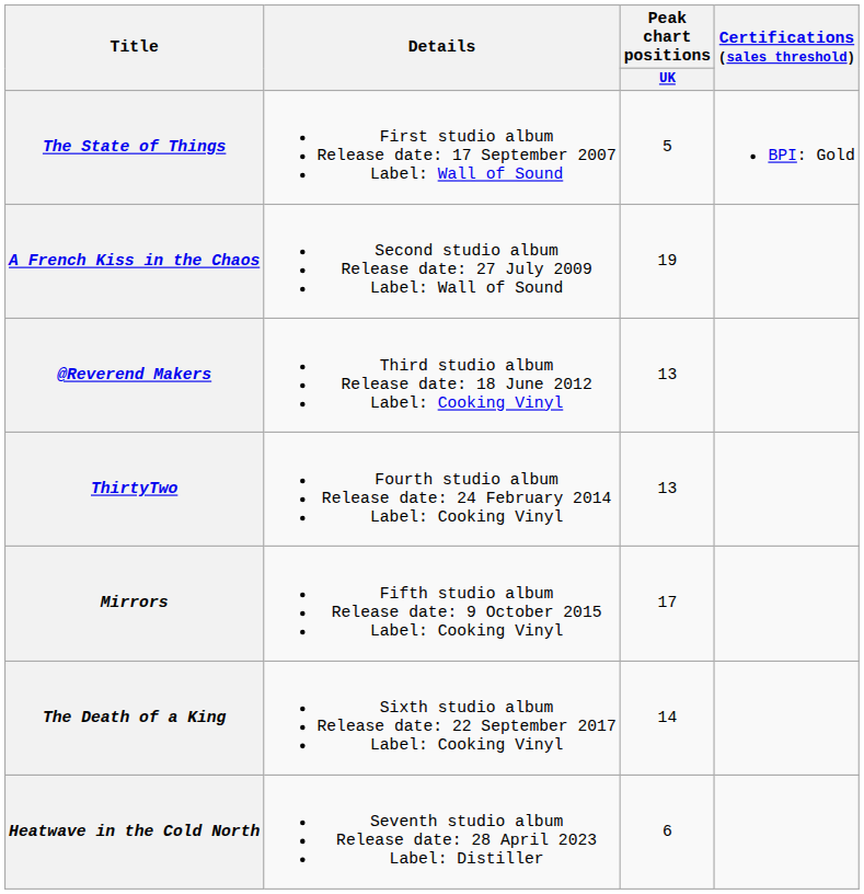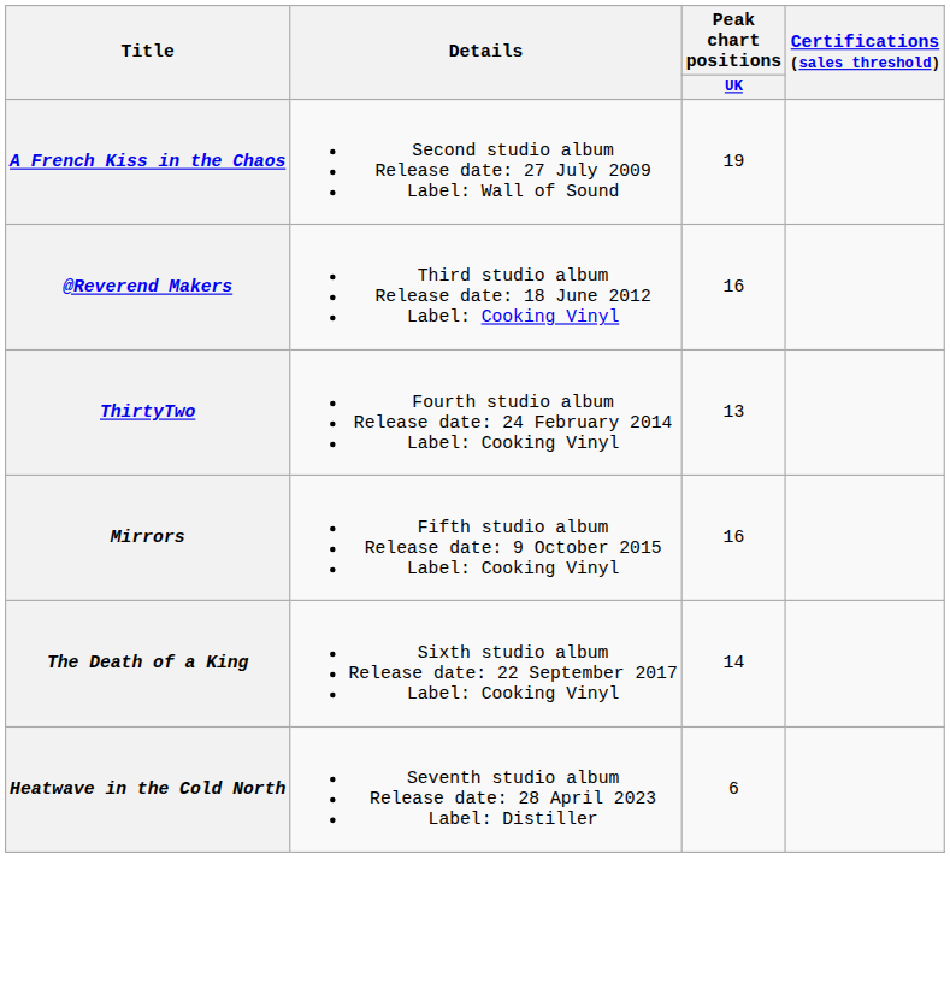 <table class="wikitable plainrowheaders" style="text-align:center;">
 <tr>
 <th scope="col" rowspan="2">Title</th>
 <th scope="col" rowspan="2">Details</th>
 <th scope="col" colspan="1">Peak chart positions</th>
 <th scope="col" rowspan="2"><a href='#'>Certifications</a><br><small>(<a href='#'>sales threshold</a>)</small></th>
 </tr>
 <tr>
 <th scope="col" style="width:3em;font-size:85%;"><a href='#'>UK</a><br></th>
 </tr>
 <tr>
-<th scope="row"><em><a href='#'>The State of Things</a></em></th>
-<td><br><ul><li>First studio album</li><li>Release date: 17 September 2007</li><li>Label: <a href='#'>Wall of Sound</a></li></ul></td>
-<td>5</td>
-<td><br><ul><li><a href='#'>BPI</a>: Gold</li></ul></td>
-</tr>
-<tr>
 <th scope="row"><em><a href='#'>A French Kiss in the Chaos</a></em></th>
 <td><br><ul><li>Second studio album</li><li>Release date: 27 July 2009</li><li>Label: Wall of Sound</li></ul></td>
 <td>19</td>
 <td></td>
 </tr>
 <tr>
 <th scope="row"><em><a href='#'>@Reverend Makers</a></em></th>
 <td><br><ul><li>Third studio album</li><li>Release date: 18 June 2012</li><li>Label: <a href='#'>Cooking Vinyl</a></li></ul></td>
-<td>13</td>
+<td>16</td>
 <td></td>
 </tr>
 <tr>
 <th scope="row"><em><a href='#'>ThirtyTwo</a></em></th>
 <td><br><ul><li>Fourth studio album</li><li>Release date: 24 February 2014</li><li>Label: Cooking Vinyl</li></ul></td>
 <td>13</td>
 <td></td>
 </tr>
 <tr>
 <th scope="row"><em>Mirrors</em></th>
 <td><br><ul><li>Fifth studio album</li><li>Release date: 9 October 2015</li><li>Label: Cooking Vinyl</li></ul></td>
-<td>17</td>
+<td>16</td>
 <td></td>
 </tr>
 <tr>
 <th scope="row"><em>The Death of a King</em></th>
 <td><br><ul><li>Sixth studio album</li><li>Release date: 22 September 2017</li><li>Label: Cooking Vinyl</li></ul></td>
 <td>14</td>
 <td></td>
 </tr>
 <tr>
 <th scope="row"><em>Heatwave in the Cold North</em></th>
 <td><br><ul><li>Seventh studio album</li><li>Release date: 28 April 2023</li><li>Label: Distiller</li></ul></td>
 <td>6</td>
 <td><br></td>
 </tr>
 </table>
